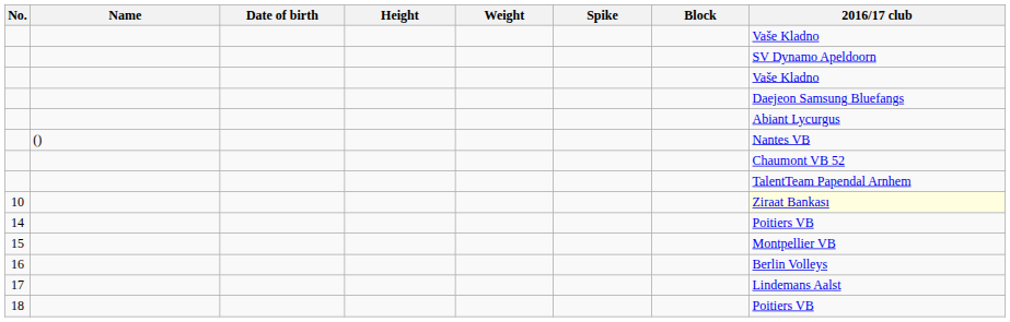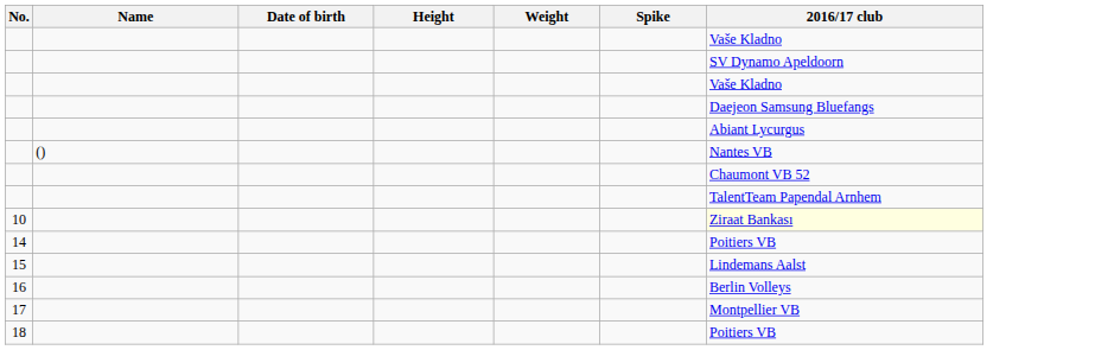 <table class="wikitable sortable" style="font-size:100%; text-align:center;">
 <tr>
 <th>No.</th>
 <th style="width:14em">Name</th>
 <th style="width:9em">Date of birth</th>
 <th style="width:8em">Height</th>
 <th style="width:7em">Weight</th>
 <th style="width:7em">Spike</th>
-<th style="width:7em">Block</th>
 <th style="width:19em">2016/17 club</th>
 </tr>
 <tr>
 <td></td>
 <td align=left></td>
 <td align=right></td>
-<td></td>
 <td></td>
 <td></td>
 <td></td>
 <td align=left> <a href='#'>Vaše Kladno</a></td>
 </tr>
 <tr>
 <td></td>
 <td align=left></td>
 <td align=right></td>
 <td></td>
 <td></td>
 <td></td>
-<td></td>
 <td align=left> <a href='#'>SV Dynamo Apeldoorn</a></td>
 </tr>
 <tr>
 <td></td>
 <td align=left></td>
 <td align=right></td>
-<td></td>
 <td></td>
 <td></td>
 <td></td>
 <td align=left> <a href='#'>Vaše Kladno</a></td>
 </tr>
 <tr>
 <td></td>
 <td align=left></td>
 <td align=right></td>
 <td></td>
 <td></td>
 <td></td>
-<td></td>
 <td align=left> <a href='#'>Daejeon Samsung Bluefangs</a></td>
 </tr>
 <tr>
 <td></td>
 <td align=left></td>
 <td align=right></td>
-<td></td>
 <td></td>
 <td></td>
 <td></td>
 <td align=left> <a href='#'>Abiant Lycurgus</a></td>
 </tr>
 <tr>
 <td></td>
 <td align=left> ()</td>
 <td align=right></td>
 <td></td>
 <td></td>
 <td></td>
-<td></td>
 <td align=left> <a href='#'>Nantes VB</a></td>
 </tr>
 <tr>
 <td></td>
 <td align=left></td>
 <td align=right></td>
-<td></td>
 <td></td>
 <td></td>
 <td></td>
 <td align=left> <a href='#'>Chaumont VB 52</a></td>
 </tr>
 <tr>
 <td></td>
 <td align=left></td>
 <td align=right></td>
 <td></td>
 <td></td>
 <td></td>
-<td></td>
 <td align=left> <a href='#'>TalentTeam Papendal Arnhem</a></td>
 </tr>
 <tr>
 <td>10</td>
 <td align=left></td>
 <td align=right></td>
-<td></td>
 <td></td>
 <td></td>
 <td></td>
 <td align=left style="background: lightyellow;"> <a href='#'>Ziraat Bankası</a></td>
 </tr>
 <tr>
 <td>14</td>
 <td align=left></td>
 <td align=right></td>
 <td></td>
 <td></td>
 <td></td>
-<td></td>
 <td align=left> <a href='#'>Poitiers VB</a></td>
 </tr>
 <tr>
 <td>15</td>
 <td align=left></td>
 <td align=right></td>
 <td></td>
 <td></td>
 <td></td>
-<td></td>
-<td align=left> <a href='#'>Montpellier VB</a></td>
+<td align=left> <a href='#'>Lindemans Aalst</a></td>
 </tr>
 <tr>
 <td>16</td>
 <td align=left></td>
 <td align=right></td>
-<td></td>
 <td></td>
 <td></td>
 <td></td>
 <td align=left> <a href='#'>Berlin Volleys</a></td>
 </tr>
 <tr>
 <td>17</td>
 <td align=left></td>
 <td align=right></td>
 <td></td>
 <td></td>
 <td></td>
-<td></td>
-<td align=left> <a href='#'>Lindemans Aalst</a></td>
+<td align=left> <a href='#'>Montpellier VB</a></td>
 </tr>
 <tr>
 <td>18</td>
 <td align=left></td>
 <td align=right></td>
 <td></td>
 <td></td>
 <td></td>
-<td></td>
 <td align=left> <a href='#'>Poitiers VB</a></td>
 </tr>
 </table>
